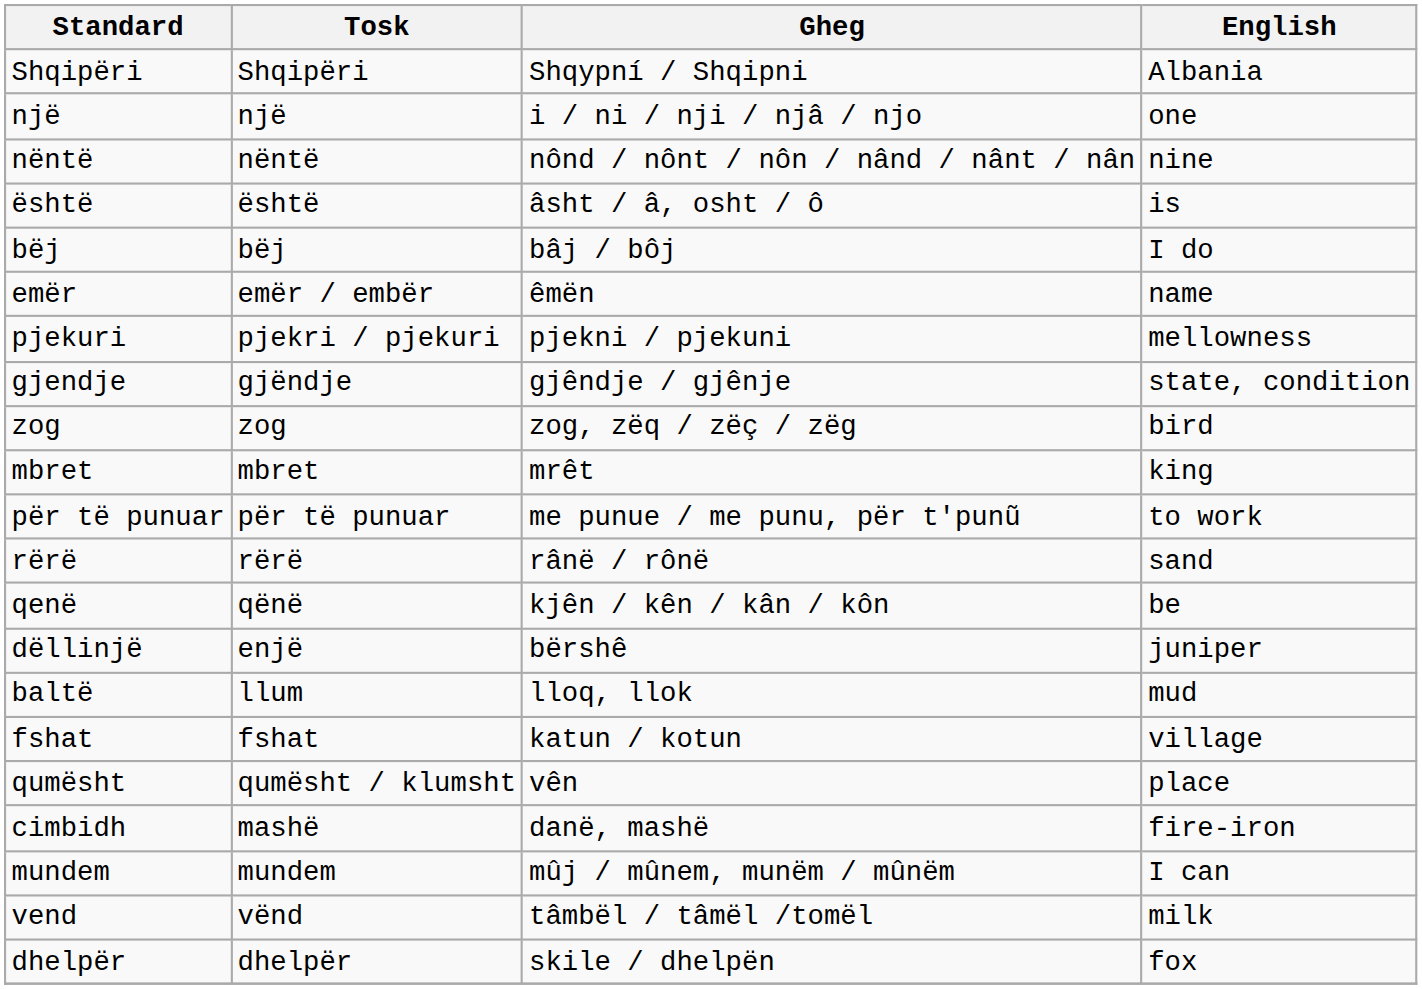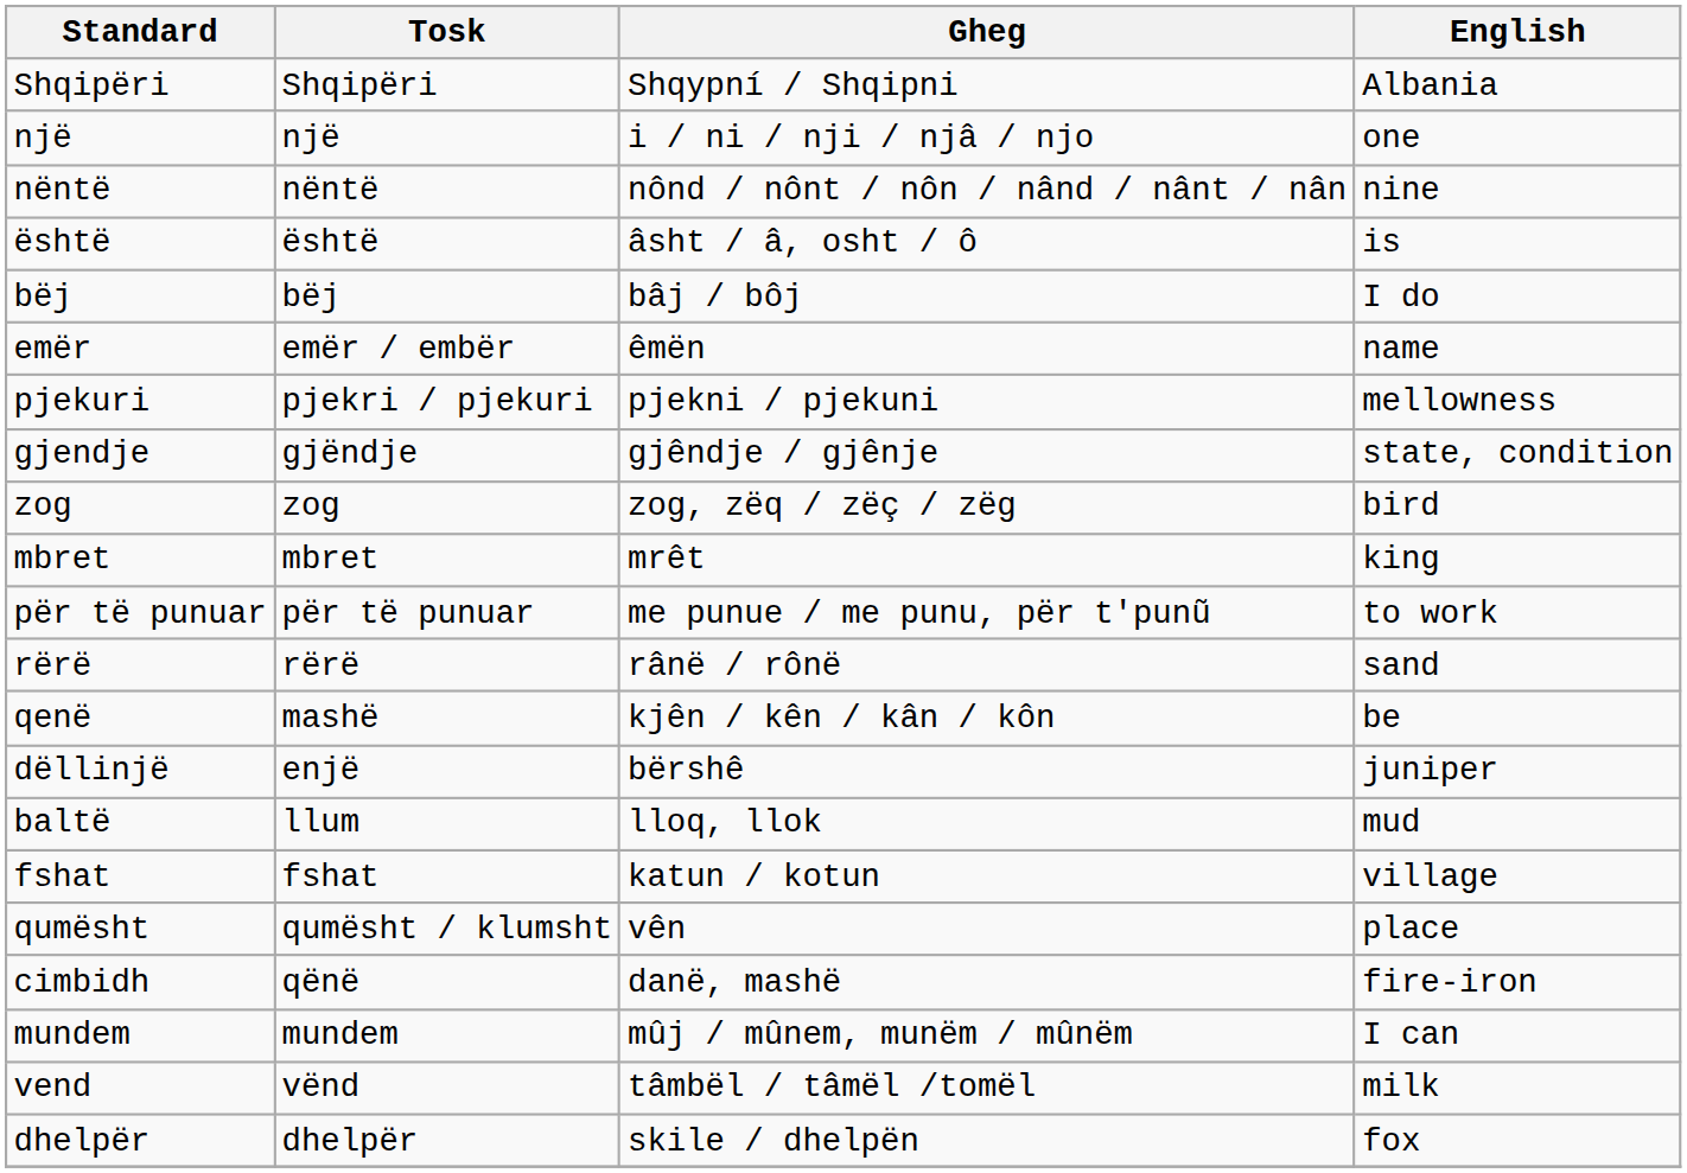 <table class="wikitable">
 <tr>
 <th>Standard</th>
 <th>Tosk</th>
 <th>Gheg</th>
 <th>English</th>
 </tr>
 <tr>
 <td>Shqipëri</td>
 <td>Shqipëri</td>
 <td>Shqypní / Shqipni</td>
 <td>Albania</td>
 </tr>
 <tr>
 <td>një</td>
 <td>një</td>
 <td>i / ni / nji / njâ / njo</td>
 <td>one</td>
 </tr>
 <tr>
 <td>nëntë</td>
 <td>nëntë</td>
 <td>nônd / nônt / nôn / nând / nânt / nân</td>
 <td>nine</td>
 </tr>
 <tr>
 <td>është</td>
 <td>është</td>
 <td>âsht / â, osht / ô</td>
 <td>is</td>
 </tr>
 <tr>
 <td>bëj</td>
 <td>bëj</td>
 <td>bâj / bôj</td>
 <td>I do</td>
 </tr>
 <tr>
 <td>emër</td>
 <td>emër / embër</td>
 <td>êmën</td>
 <td>name</td>
 </tr>
 <tr>
 <td>pjekuri</td>
 <td>pjekri / pjekuri</td>
 <td>pjekni / pjekuni</td>
 <td>mellowness</td>
 </tr>
 <tr>
 <td>gjendje</td>
 <td>gjëndje</td>
 <td>gjêndje / gjênje</td>
 <td>state, condition</td>
 </tr>
 <tr>
 <td>zog</td>
 <td>zog</td>
 <td>zog, zëq / zëç / zëg</td>
 <td>bird</td>
 </tr>
 <tr>
 <td>mbret</td>
 <td>mbret</td>
 <td>mrêt</td>
 <td>king</td>
 </tr>
 <tr>
 <td>për të punuar</td>
 <td>për të punuar</td>
 <td>me punue / me punu, për t'punũ</td>
 <td>to work</td>
 </tr>
 <tr>
 <td>rërë</td>
 <td>rërë</td>
 <td>rânë / rônë</td>
 <td>sand</td>
 </tr>
 <tr>
 <td>qenë</td>
-<td>qënë</td>
+<td>mashë</td>
 <td>kjên / kên / kân / kôn</td>
 <td>be</td>
 </tr>
 <tr>
 <td>dëllinjë</td>
 <td>enjë</td>
 <td>bërshê</td>
 <td>juniper</td>
 </tr>
 <tr>
 <td>baltë</td>
 <td>llum</td>
 <td>lloq, llok</td>
 <td>mud</td>
 </tr>
 <tr>
 <td>fshat</td>
 <td>fshat</td>
 <td>katun / kotun</td>
 <td>village</td>
 </tr>
 <tr>
 <td>qumësht</td>
 <td>qumësht / klumsht</td>
 <td>vên</td>
 <td>place</td>
 </tr>
 <tr>
 <td>cimbidh</td>
-<td>mashë</td>
+<td>qënë</td>
 <td>danë, mashë</td>
 <td>fire-iron</td>
 </tr>
 <tr>
 <td>mundem</td>
 <td>mundem</td>
 <td>mûj / mûnem, munëm / mûnëm</td>
 <td>I can</td>
 </tr>
 <tr>
 <td>vend</td>
 <td>vënd</td>
 <td>tâmbël / tâmël /tomël</td>
 <td>milk</td>
 </tr>
 <tr>
 <td>dhelpër</td>
 <td>dhelpër</td>
 <td>skile / dhelpën</td>
 <td>fox</td>
 </tr>
 <tr>
 </tr>
 </table>
